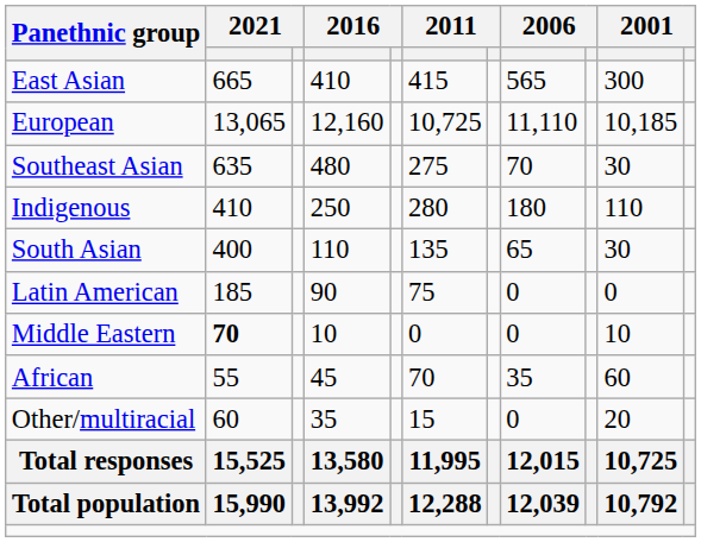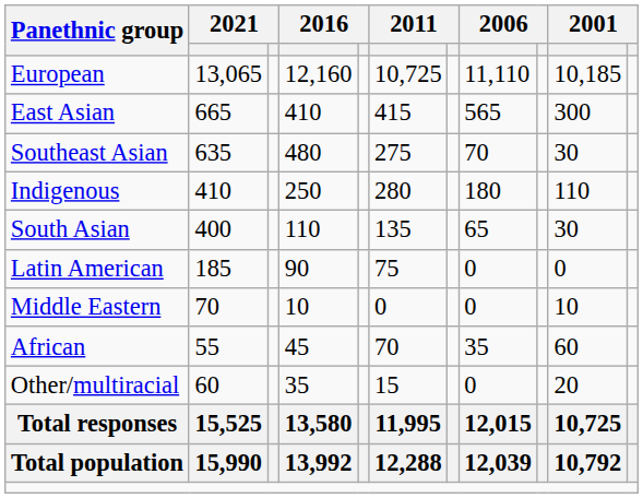 <table class="wikitable collapsible sortable">
 <tr>
 <th rowspan="2"><a href='#'>Panethnic</a> group</th>
 <th colspan="2">2021</th>
 <th colspan="2">2016</th>
 <th colspan="2">2011</th>
 <th colspan="2">2006</th>
 <th colspan="2">2001</th>
 </tr>
 <tr>
 <th><a href='#'></a></th>
 <th></th>
 <th></th>
 <th></th>
 <th></th>
 <th></th>
 <th></th>
 <th></th>
 <th></th>
 <th></th>
 </tr>
 <tr>
+<td><a href='#'>European</a></td>
+<td>13,065</td>
+<td></td>
+<td>12,160</td>
+<td></td>
+<td>10,725</td>
+<td></td>
+<td>11,110</td>
+<td></td>
+<td>10,185</td>
+<td></td>
+</tr>
+<tr>
 <td><a href='#'>East Asian</a></td>
 <td>665</td>
 <td></td>
 <td>410</td>
 <td></td>
 <td>415</td>
 <td></td>
 <td>565</td>
 <td></td>
 <td>300</td>
-<td></td>
-</tr>
-<tr>
-<td><a href='#'>European</a></td>
-<td>13,065</td>
-<td></td>
-<td>12,160</td>
-<td></td>
-<td>10,725</td>
-<td></td>
-<td>11,110</td>
-<td></td>
-<td>10,185</td>
 <td></td>
 </tr>
 <tr>
 <td><a href='#'>Southeast Asian</a></td>
 <td>635</td>
 <td></td>
 <td>480</td>
 <td></td>
 <td>275</td>
 <td></td>
 <td>70</td>
 <td></td>
 <td>30</td>
 <td></td>
 </tr>
 <tr>
 <td><a href='#'>Indigenous</a></td>
 <td>410</td>
 <td></td>
 <td>250</td>
 <td></td>
 <td>280</td>
 <td></td>
 <td>180</td>
 <td></td>
 <td>110</td>
 <td></td>
 </tr>
 <tr>
 <td><a href='#'>South Asian</a></td>
 <td>400</td>
 <td></td>
 <td>110</td>
 <td></td>
 <td>135</td>
 <td></td>
 <td>65</td>
 <td></td>
 <td>30</td>
 <td></td>
 </tr>
 <tr>
 <td><a href='#'>Latin American</a></td>
 <td>185</td>
 <td></td>
 <td>90</td>
 <td></td>
 <td>75</td>
 <td></td>
 <td>0</td>
 <td></td>
 <td>0</td>
 <td></td>
 </tr>
 <tr>
 <td><a href='#'>Middle Eastern</a></td>
-<td><strong>70</strong></td>
+<td>70</td>
 <td></td>
 <td>10</td>
 <td></td>
 <td>0</td>
 <td></td>
 <td>0</td>
 <td></td>
 <td>10</td>
 <td></td>
 </tr>
 <tr>
 <td><a href='#'>African</a></td>
 <td>55</td>
 <td></td>
 <td>45</td>
 <td></td>
 <td>70</td>
 <td></td>
 <td>35</td>
 <td></td>
 <td>60</td>
 <td></td>
 </tr>
 <tr>
 <td>Other/<a href='#'>multiracial</a></td>
 <td>60</td>
 <td></td>
 <td>35</td>
 <td></td>
 <td>15</td>
 <td></td>
 <td>0</td>
 <td></td>
 <td>20</td>
 <td></td>
 </tr>
 <tr>
 <th>Total responses</th>
 <th>15,525</th>
 <th></th>
 <th>13,580</th>
 <th></th>
 <th>11,995</th>
 <th></th>
 <th>12,015</th>
 <th></th>
 <th>10,725</th>
 <th></th>
 </tr>
 <tr class="sortbottom">
 <th>Total population</th>
 <th>15,990</th>
 <th></th>
 <th>13,992</th>
 <th></th>
 <th>12,288</th>
 <th></th>
 <th>12,039</th>
 <th></th>
 <th>10,792</th>
 <th></th>
 </tr>
 <tr class="sortbottom">
 <td colspan="11"></td>
 </tr>
 </table>
